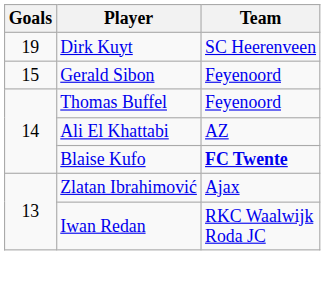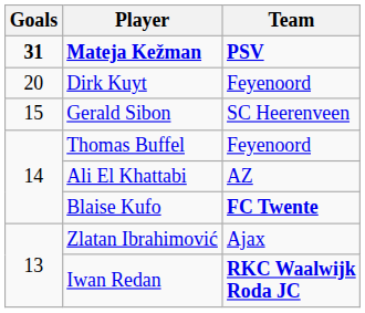 <table class="wikitable">
 <tr>
 <th>Goals</th>
 <th>Player</th>
 <th>Team</th>
 </tr>
 <tr>
-<td align=center>19</td>
+<td align=center><strong>31</strong></td>
+<td> <strong><a href='#'>Mateja Kežman</a></strong></td>
+<td><strong><a href='#'>PSV</a></strong></td>
+</tr>
+<tr>
+<td align=center>20</td>
 <td> <a href='#'>Dirk Kuyt</a></td>
-<td><a href='#'>SC Heerenveen</a></td>
+<td><a href='#'>Feyenoord</a></td>
 </tr>
 <tr>
 <td align=center>15</td>
 <td> <a href='#'>Gerald Sibon</a></td>
-<td><a href='#'>Feyenoord</a></td>
+<td><a href='#'>SC Heerenveen</a></td>
 </tr>
 <tr>
 <td rowspan="3" align=center>14</td>
 <td> <a href='#'>Thomas Buffel</a></td>
 <td><a href='#'>Feyenoord</a></td>
 </tr>
 <tr>
 <td> <a href='#'>Ali El Khattabi</a></td>
 <td><a href='#'>AZ</a></td>
 </tr>
 <tr>
 <td> <a href='#'>Blaise Kufo</a></td>
 <td><strong><a href='#'>FC Twente</a></strong></td>
 </tr>
 <tr>
 <td rowspan="2" align=center>13</td>
 <td> <a href='#'>Zlatan Ibrahimović</a></td>
 <td><a href='#'>Ajax</a></td>
 </tr>
 <tr>
 <td> <a href='#'>Iwan Redan</a></td>
-<td><a href='#'>RKC Waalwijk</a><br><a href='#'>Roda JC</a></td>
+<td><strong><a href='#'>RKC Waalwijk</a><br><a href='#'>Roda JC</a></strong></td>
 </tr>
 </table>
